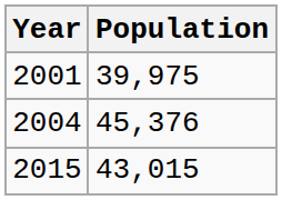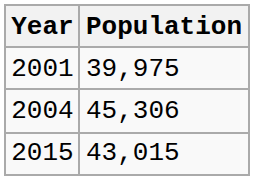 <table class="wikitable">
 <tr>
 <th>Year</th>
 <th>Population</th>
 </tr>
 <tr>
 <td>2001</td>
 <td>39,975</td>
 </tr>
 <tr>
 <td>2004</td>
-<td>45,376</td>
+<td>45,306</td>
 </tr>
 <tr>
 <td>2015</td>
 <td>43,015</td>
 </tr>
 </table>
